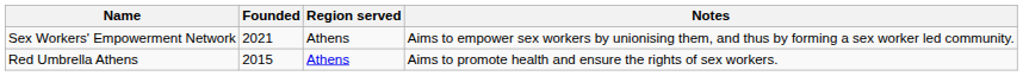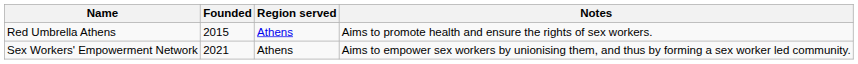 <table class="wikitable sortable">
 <tr>
 <th>Name</th>
 <th>Founded</th>
 <th>Region served</th>
 <th>Notes</th>
 </tr>
 <tr>
+<td>Red Umbrella Athens</td>
+<td>2015</td>
+<td><a href='#'>Athens</a></td>
+<td>Aims to promote health and ensure the rights of sex workers.</td>
+</tr>
+<tr>
 <td>Sex Workers' Empowerment Network</td>
 <td>2021</td>
 <td>Athens</td>
 <td>Aims to empower sex workers by unionising them, and thus by forming a sex worker led community.</td>
 </tr>
-<tr>
-<td>Red Umbrella Athens</td>
-<td>2015</td>
-<td><a href='#'>Athens</a></td>
-<td>Aims to promote health and ensure the rights of sex workers.</td>
-</tr>
 </table>
